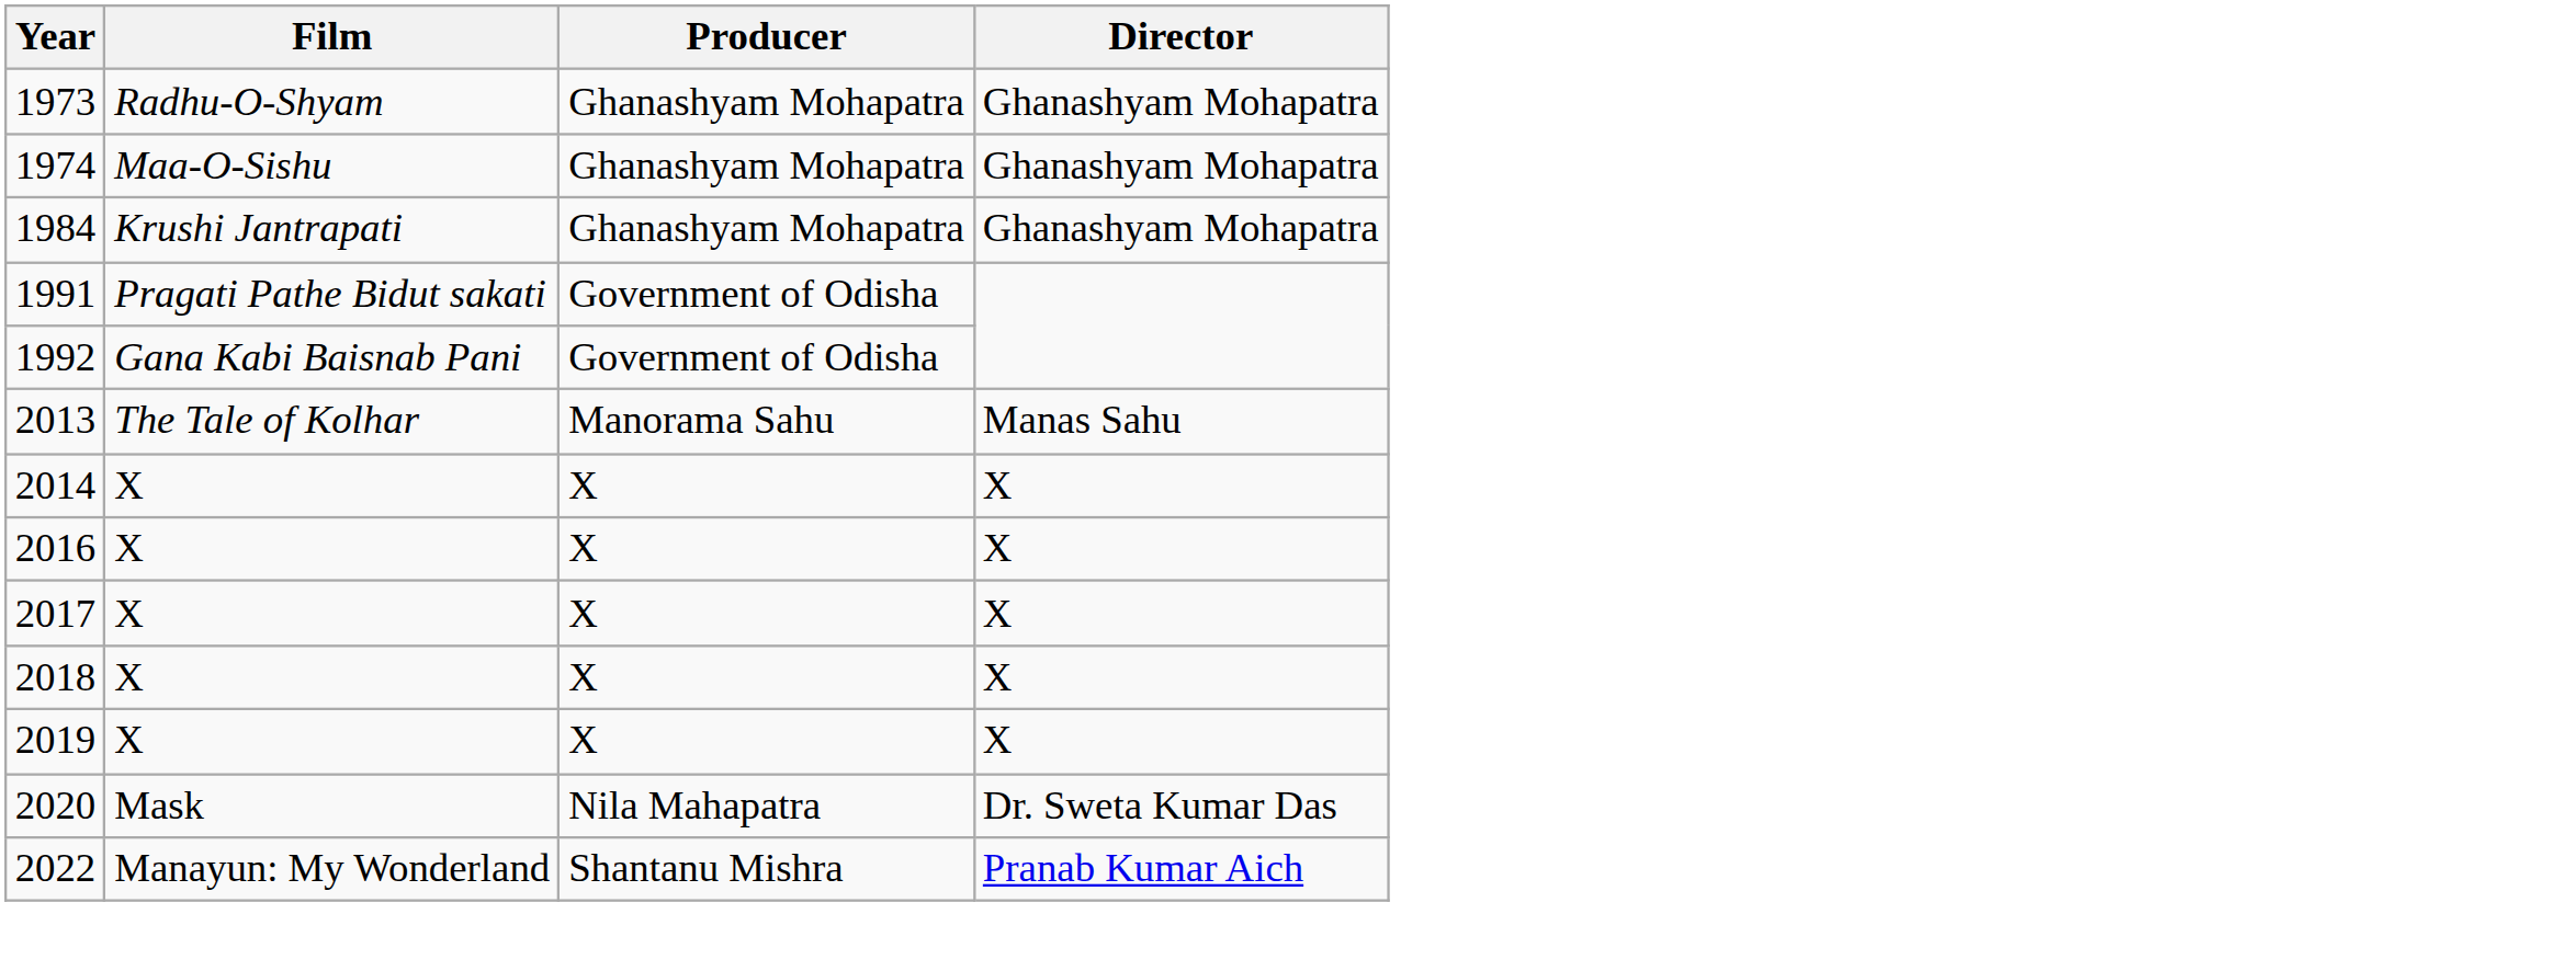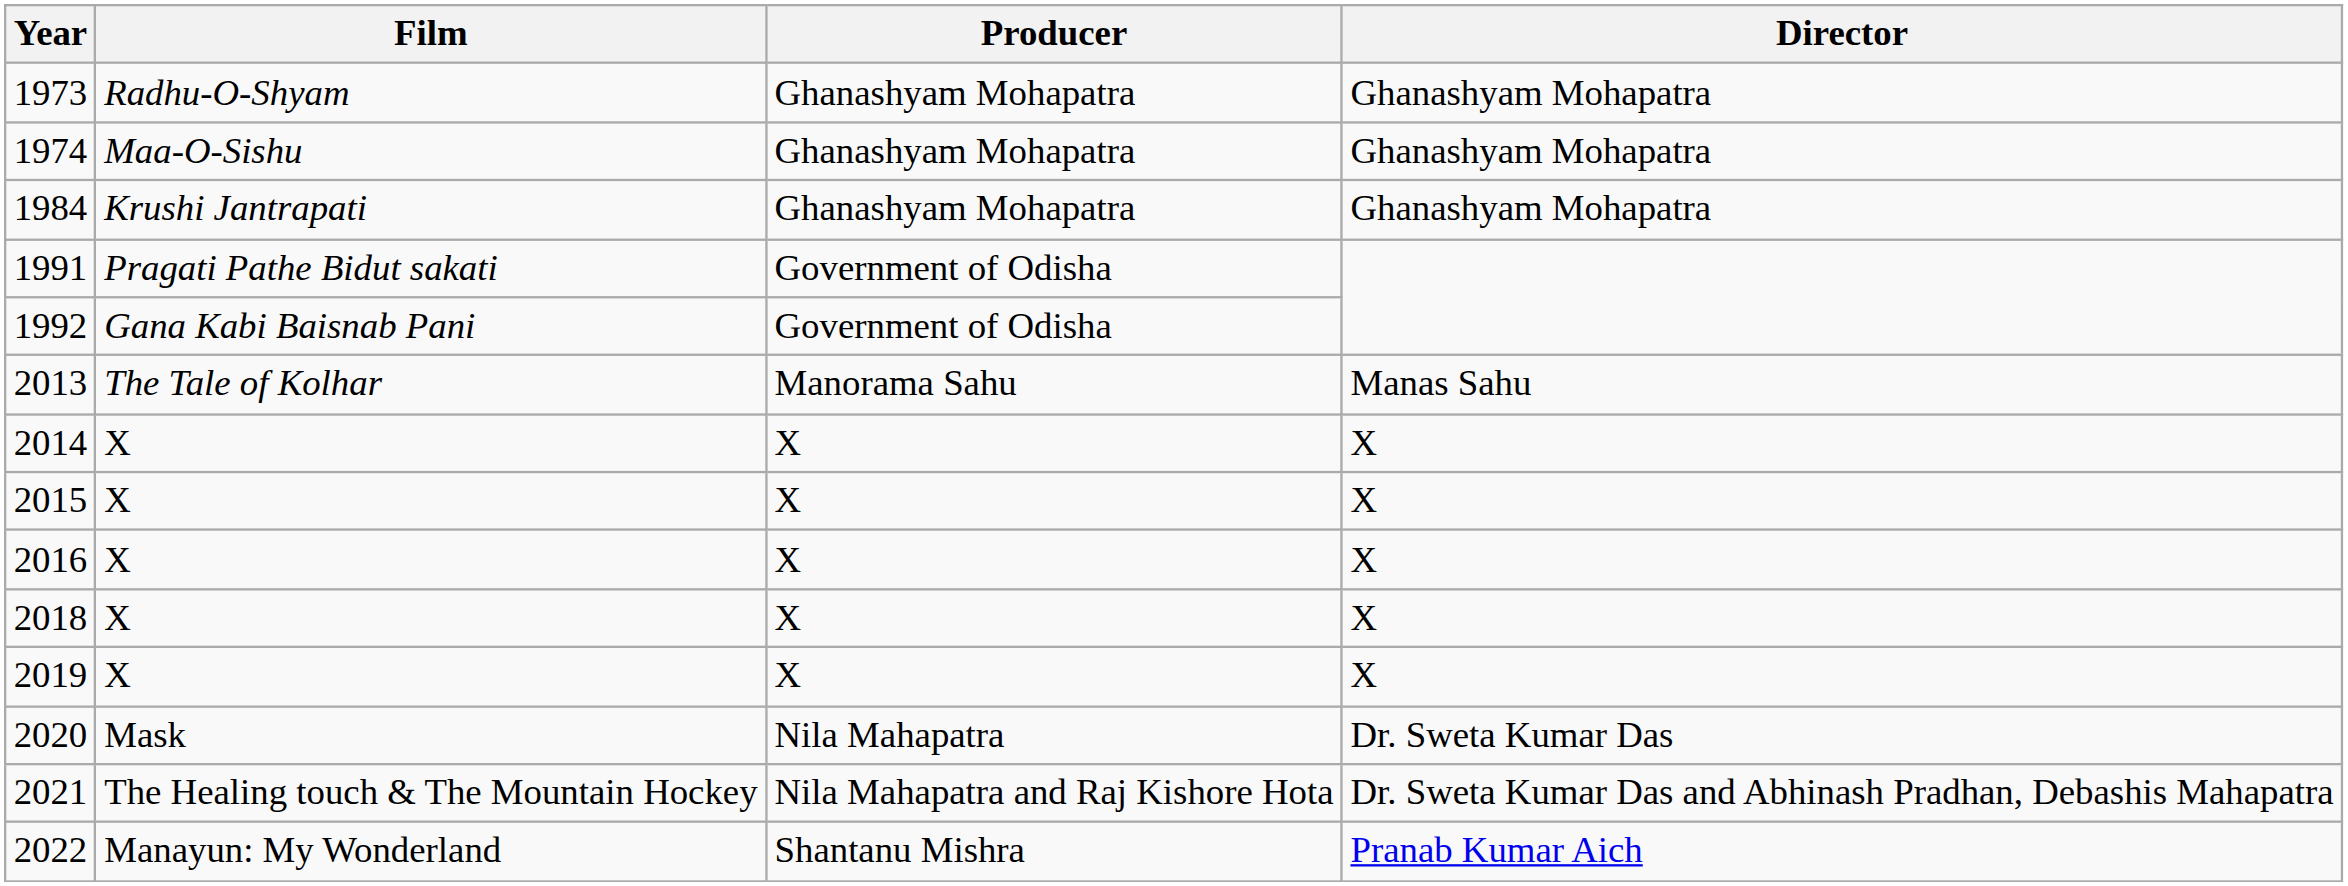 <table class="wikitable sortable">
 <tr>
 <th>Year</th>
 <th>Film</th>
 <th>Producer</th>
 <th>Director</th>
 </tr>
 <tr>
 <td>1973</td>
 <td><em>Radhu-O-Shyam</em></td>
 <td>Ghanashyam Mohapatra</td>
 <td>Ghanashyam Mohapatra</td>
 </tr>
 <tr>
 <td>1974</td>
 <td><em>Maa-O-Sishu</em></td>
 <td>Ghanashyam Mohapatra</td>
 <td>Ghanashyam Mohapatra</td>
 </tr>
 <tr>
 <td>1984</td>
 <td><em>Krushi Jantrapati</em></td>
 <td>Ghanashyam Mohapatra</td>
 <td>Ghanashyam Mohapatra</td>
 </tr>
 <tr>
 <td>1991</td>
 <td><em>Pragati Pathe Bidut sakati</em></td>
 <td>Government of Odisha</td>
 </tr>
 <tr>
 <td>1992</td>
 <td><em>Gana Kabi Baisnab Pani</em></td>
 <td>Government of Odisha</td>
 </tr>
 <tr>
 <td>2013</td>
 <td><em>The Tale of Kolhar</em></td>
 <td>Manorama Sahu</td>
 <td>Manas Sahu</td>
 </tr>
 <tr>
 <td>2014</td>
 <td>X</td>
 <td>X</td>
 <td>X</td>
 </tr>
 <tr>
-<td>2016</td>
+<td>2015</td>
 <td>X</td>
 <td>X</td>
 <td>X</td>
 </tr>
 <tr>
-<td>2017</td>
+<td>2016</td>
 <td>X</td>
 <td>X</td>
 <td>X</td>
 </tr>
 <tr>
 <td>2018</td>
 <td>X</td>
 <td>X</td>
 <td>X</td>
 </tr>
 <tr>
 <td>2019</td>
 <td>X</td>
 <td>X</td>
 <td>X</td>
 </tr>
 <tr>
 <td>2020</td>
 <td>Mask</td>
 <td>Nila Mahapatra</td>
 <td>Dr. Sweta Kumar Das</td>
 </tr>
 <tr>
+<td>2021</td>
+<td>The Healing touch & The Mountain Hockey</td>
+<td>Nila Mahapatra and Raj Kishore Hota</td>
+<td>Dr. Sweta Kumar Das and Abhinash Pradhan, Debashis Mahapatra</td>
+</tr>
+<tr>
 <td>2022</td>
 <td>Manayun: My Wonderland</td>
 <td>Shantanu Mishra</td>
 <td><a href='#'>Pranab Kumar Aich</a></td>
 </tr>
 </table>
